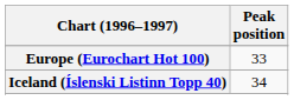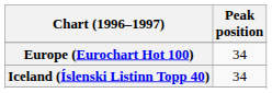 <table class="wikitable sortable plainrowheaders" style="text-align:center">
 <tr>
 <th>Chart (1996–1997)</th>
 <th>Peak<br>position</th>
 </tr>
 <tr>
 </tr>
 <tr>
 <th scope="row">Europe (<a href='#'>Eurochart Hot 100</a>)</th>
-<td>33</td>
+<td>34</td>
 </tr>
 <tr>
 </tr>
 <tr>
 <th scope="row">Iceland (<a href='#'>Íslenski Listinn Topp 40</a>)</th>
 <td>34</td>
 </tr>
 <tr>
 </tr>
 <tr>
 </tr>
 <tr>
 </tr>
 <tr>
 </tr>
 </table>
